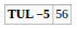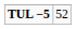 <table class="wikitable">
 <tr align="center">
 </tr>
 <tr align="center">
 <td><strong>TUL −5</strong></td>
-<td>56</td>
+<td>52</td>
 </tr>
 </table>
